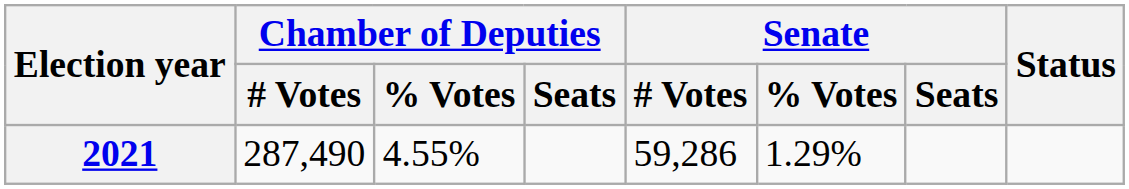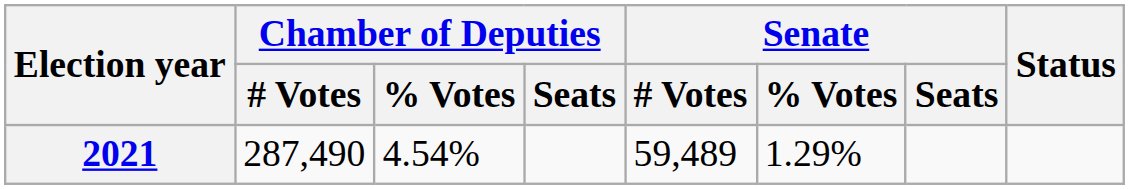 <table class="wikitable">
 <tr>
 <th rowspan=2>Election year</th>
 <th colspan=3><a href='#'>Chamber of Deputies</a></th>
 <th colspan=3><a href='#'>Senate</a></th>
 <th rowspan=2>Status</th>
 </tr>
 <tr>
 <th># Votes</th>
 <th>% Votes</th>
 <th>Seats</th>
 <th># Votes</th>
 <th>% Votes</th>
 <th>Seats</th>
 </tr>
 <tr>
 <th><a href='#'>2021</a></th>
 <td>287,490</td>
-<td>4.55%</td>
+<td>4.54%</td>
 <td></td>
-<td>59,286</td>
+<td>59,489</td>
 <td>1.29%</td>
 <td></td>
 <td></td>
 </tr>
 </table>
